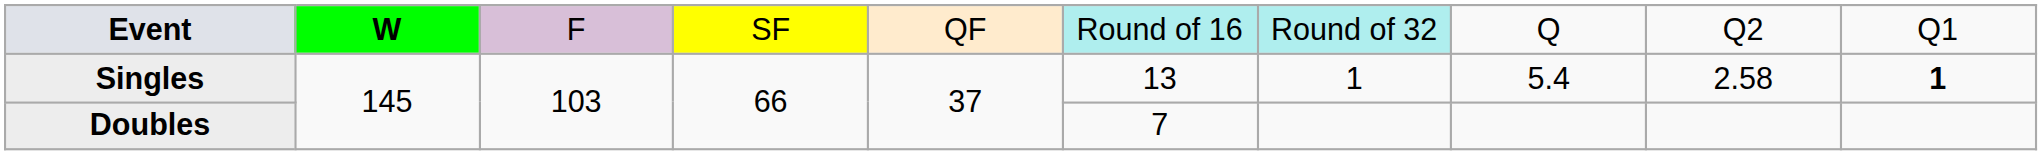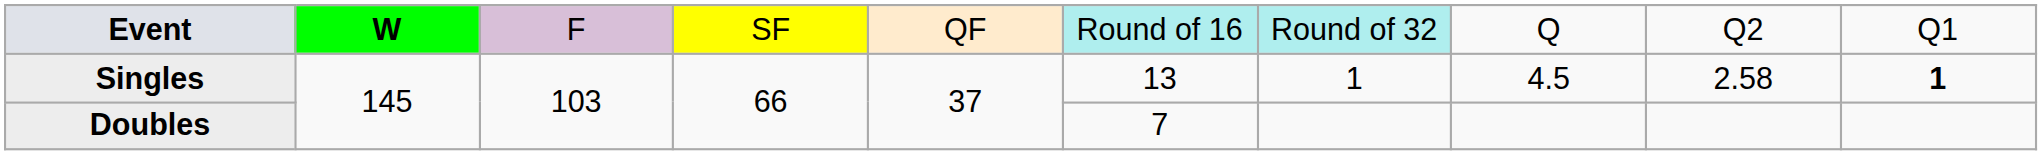 <table class=wikitable style=font-size:90%;text-align:center>
 <tr>
 <td style="width:130px; background:#dfe2e9;"><strong>Event</strong></td>
 <td style="width:80px; background:lime;"><strong>W</strong></td>
 <td style="width:85px; background:thistle;">F</td>
 <td style="width:85px; background:#ff0;">SF</td>
 <td style="width:85px; background:#ffebcd;">QF</td>
 <td style="width:85px; background:#afeeee;">Round of 16</td>
 <td style="width:85px; background:#afeeee;">Round of 32</td>
 <td width=85>Q</td>
 <td width=85>Q2</td>
 <td width=85>Q1</td>
 </tr>
 <tr>
 <th style="background:#ededed;">Singles</th>
 <td rowspan=2>145</td>
 <td rowspan=2>103</td>
 <td rowspan=2>66</td>
 <td rowspan=2>37</td>
 <td>13</td>
 <td>1</td>
-<td>5.4</td>
+<td>4.5</td>
 <td>2.58</td>
 <td><strong>1</strong></td>
 </tr>
 <tr>
 <th style="background:#ededed;">Doubles</th>
 <td>7</td>
 <td></td>
 <td></td>
 <td></td>
 <td></td>
 </tr>
 </table>
